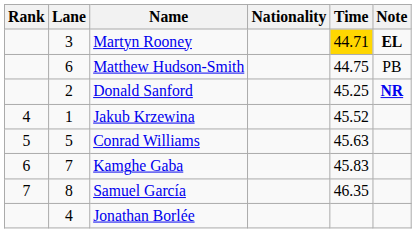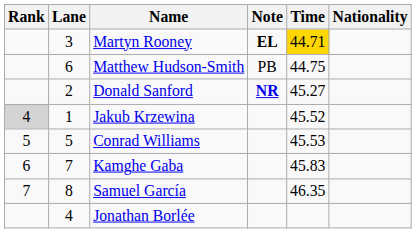 <table class="wikitable sortable" style="text-align:center">
 <tr>
 <th>Rank</th>
 <th>Lane</th>
 <th>Name</th>
+<th>Note</th>
+<th>Time</th>
 <th>Nationality</th>
-<th>Time</th>
-<th>Note</th>
 </tr>
 <tr>
 <td></td>
 <td>3</td>
 <td align=left><a href='#'>Martyn Rooney</a></td>
+<td><strong>EL</strong></td>
+<td style="background: gold;">44.71</td>
 <td align=left></td>
-<td style="background: gold;">44.71</td>
-<td><strong>EL</strong></td>
 </tr>
 <tr>
 <td></td>
 <td>6</td>
 <td align=left><a href='#'>Matthew Hudson-Smith</a></td>
+<td>PB</td>
+<td>44.75</td>
 <td align=left></td>
-<td>44.75</td>
-<td>PB</td>
 </tr>
 <tr>
 <td></td>
 <td>2</td>
 <td align=left><a href='#'>Donald Sanford</a></td>
+<td><strong><a href='#'>NR</a></strong></td>
+<td>45.27</td>
 <td align=left></td>
-<td>45.25</td>
-<td><strong><a href='#'>NR</a></strong></td>
 </tr>
 <tr>
-<td>4</td>
+<td style="background: lightgrey;">4</td>
 <td>1</td>
 <td align=left><a href='#'>Jakub Krzewina</a></td>
+<td></td>
+<td>45.52</td>
 <td align=left></td>
-<td>45.52</td>
-<td></td>
 </tr>
 <tr>
 <td>5</td>
 <td>5</td>
 <td align=left><a href='#'>Conrad Williams</a></td>
+<td></td>
+<td>45.53</td>
 <td align=left></td>
-<td>45.63</td>
-<td></td>
 </tr>
 <tr>
 <td>6</td>
 <td>7</td>
 <td align=left><a href='#'>Kamghe Gaba</a></td>
+<td></td>
+<td>45.83</td>
 <td align=left></td>
-<td>45.83</td>
-<td></td>
 </tr>
 <tr>
 <td>7</td>
 <td>8</td>
 <td align=left><a href='#'>Samuel García</a></td>
+<td></td>
+<td>46.35</td>
 <td align=left></td>
-<td>46.35</td>
-<td></td>
 </tr>
 <tr>
 <td></td>
 <td>4</td>
 <td align=left><a href='#'>Jonathan Borlée</a></td>
-<td align=left></td>
 <td></td>
 <td></td>
+<td align=left></td>
 </tr>
 </table>
